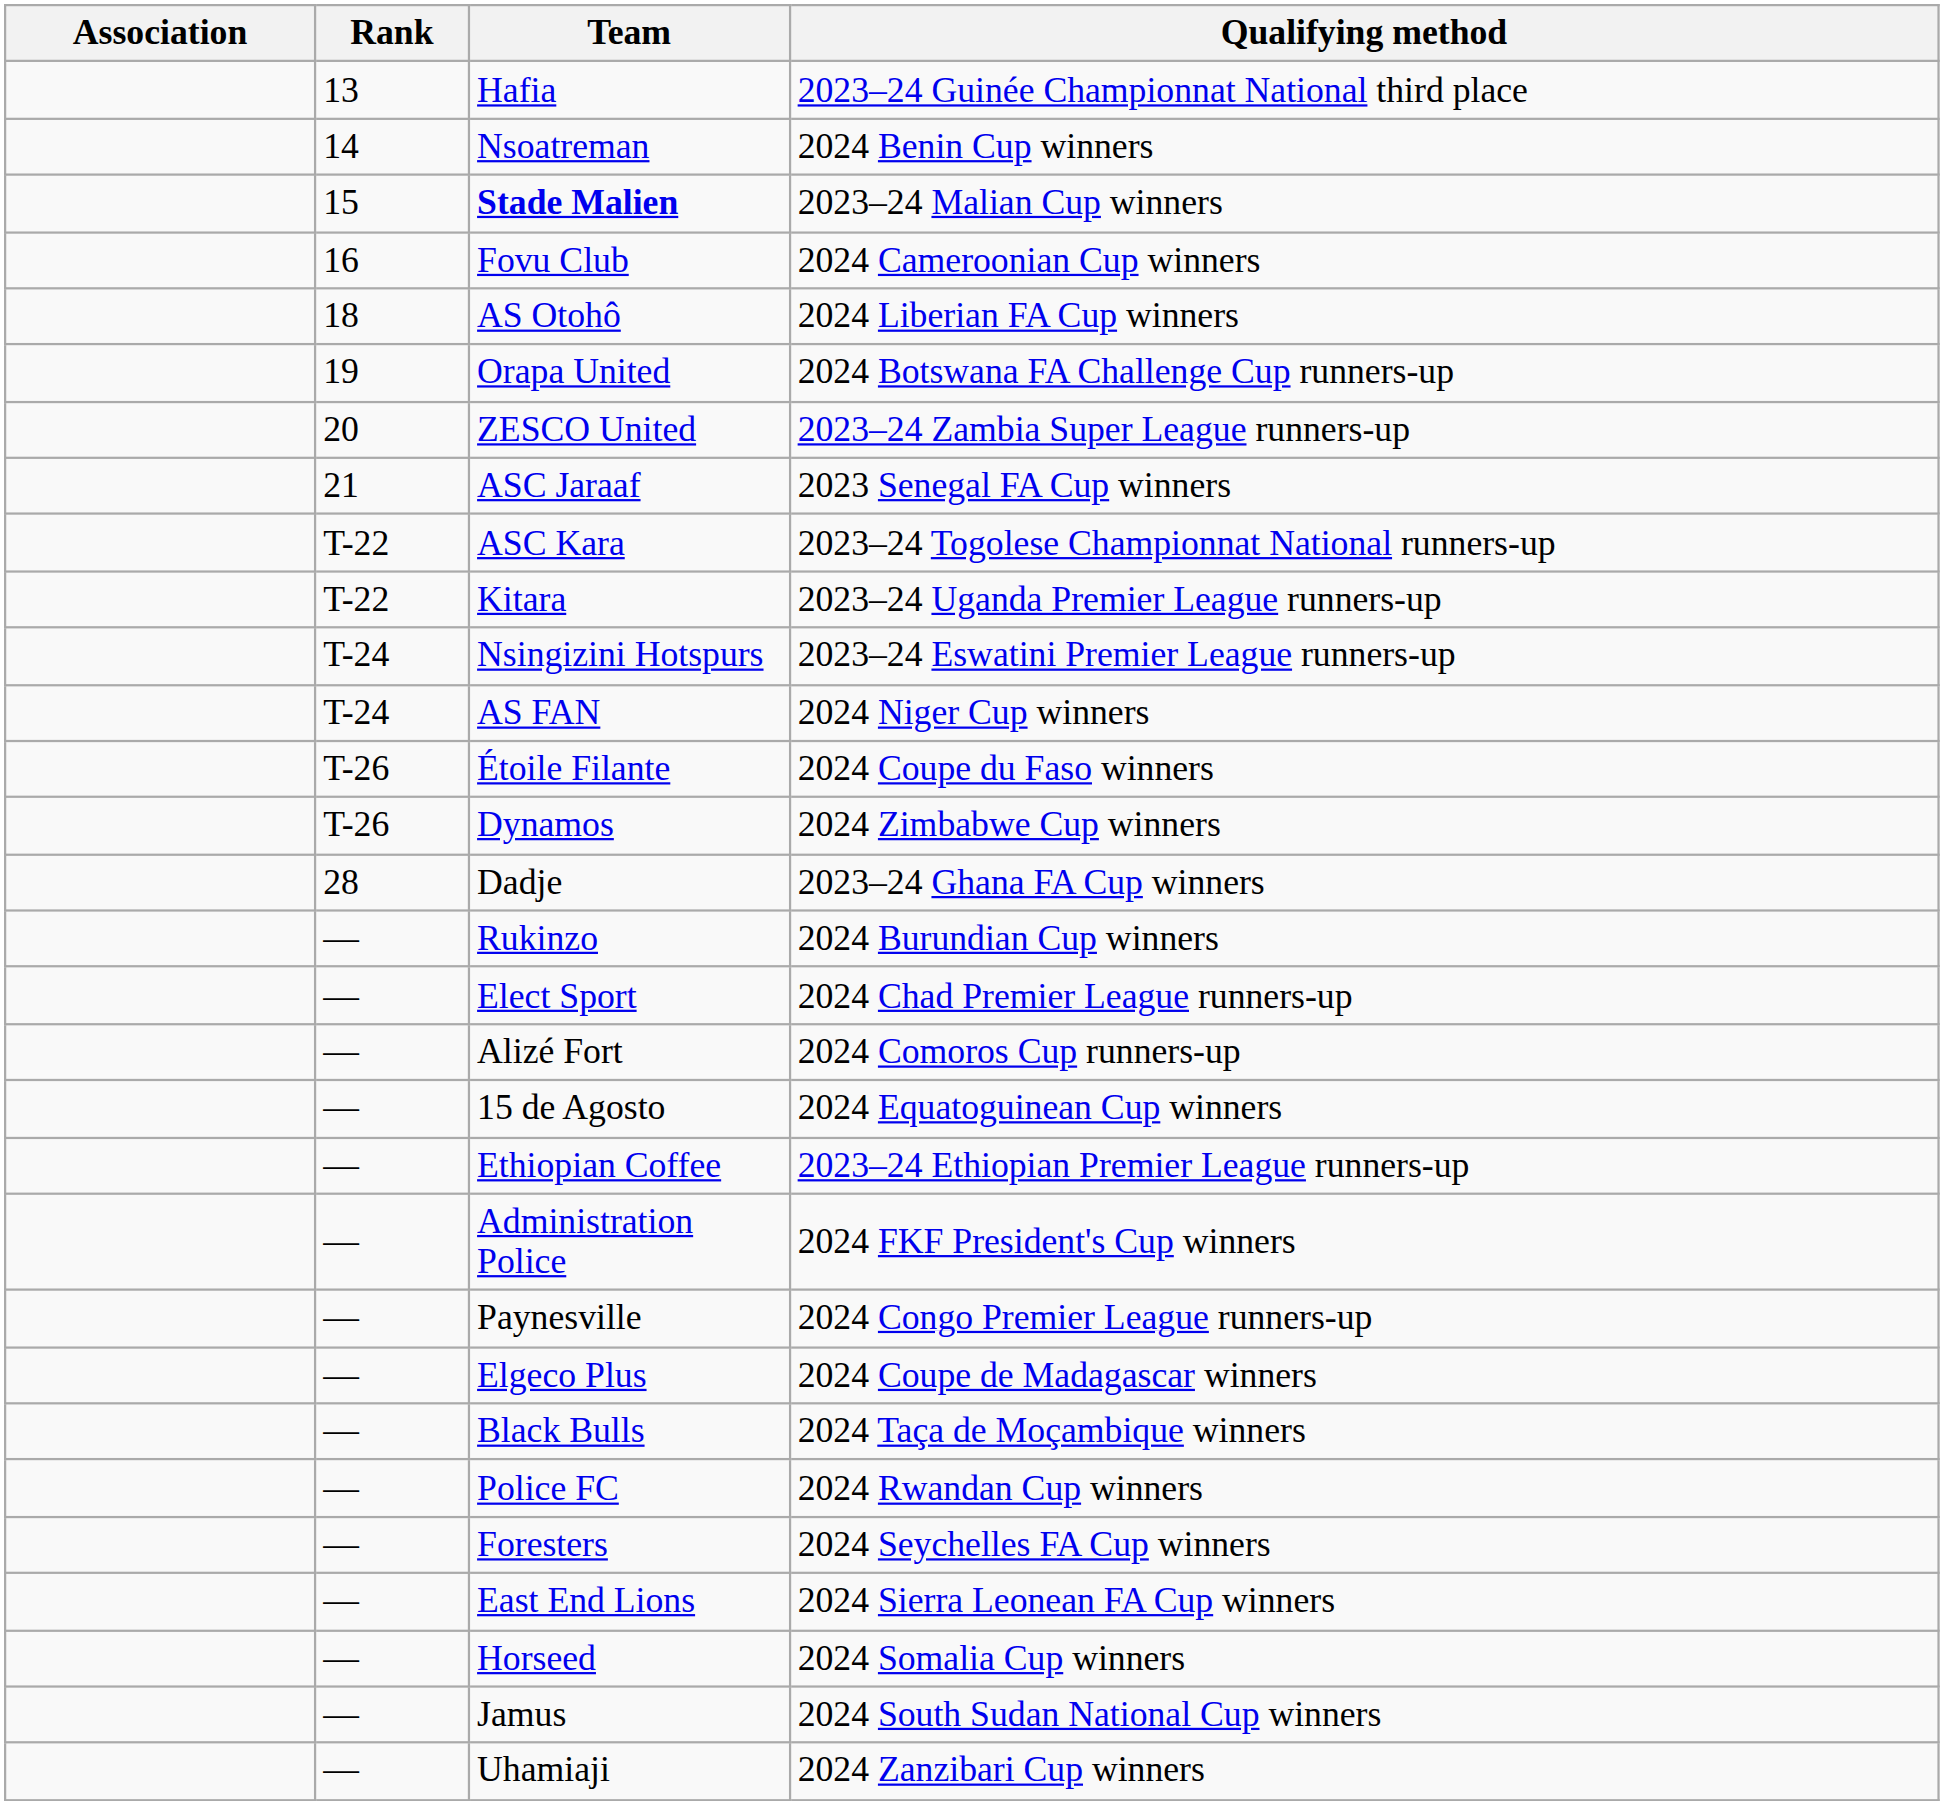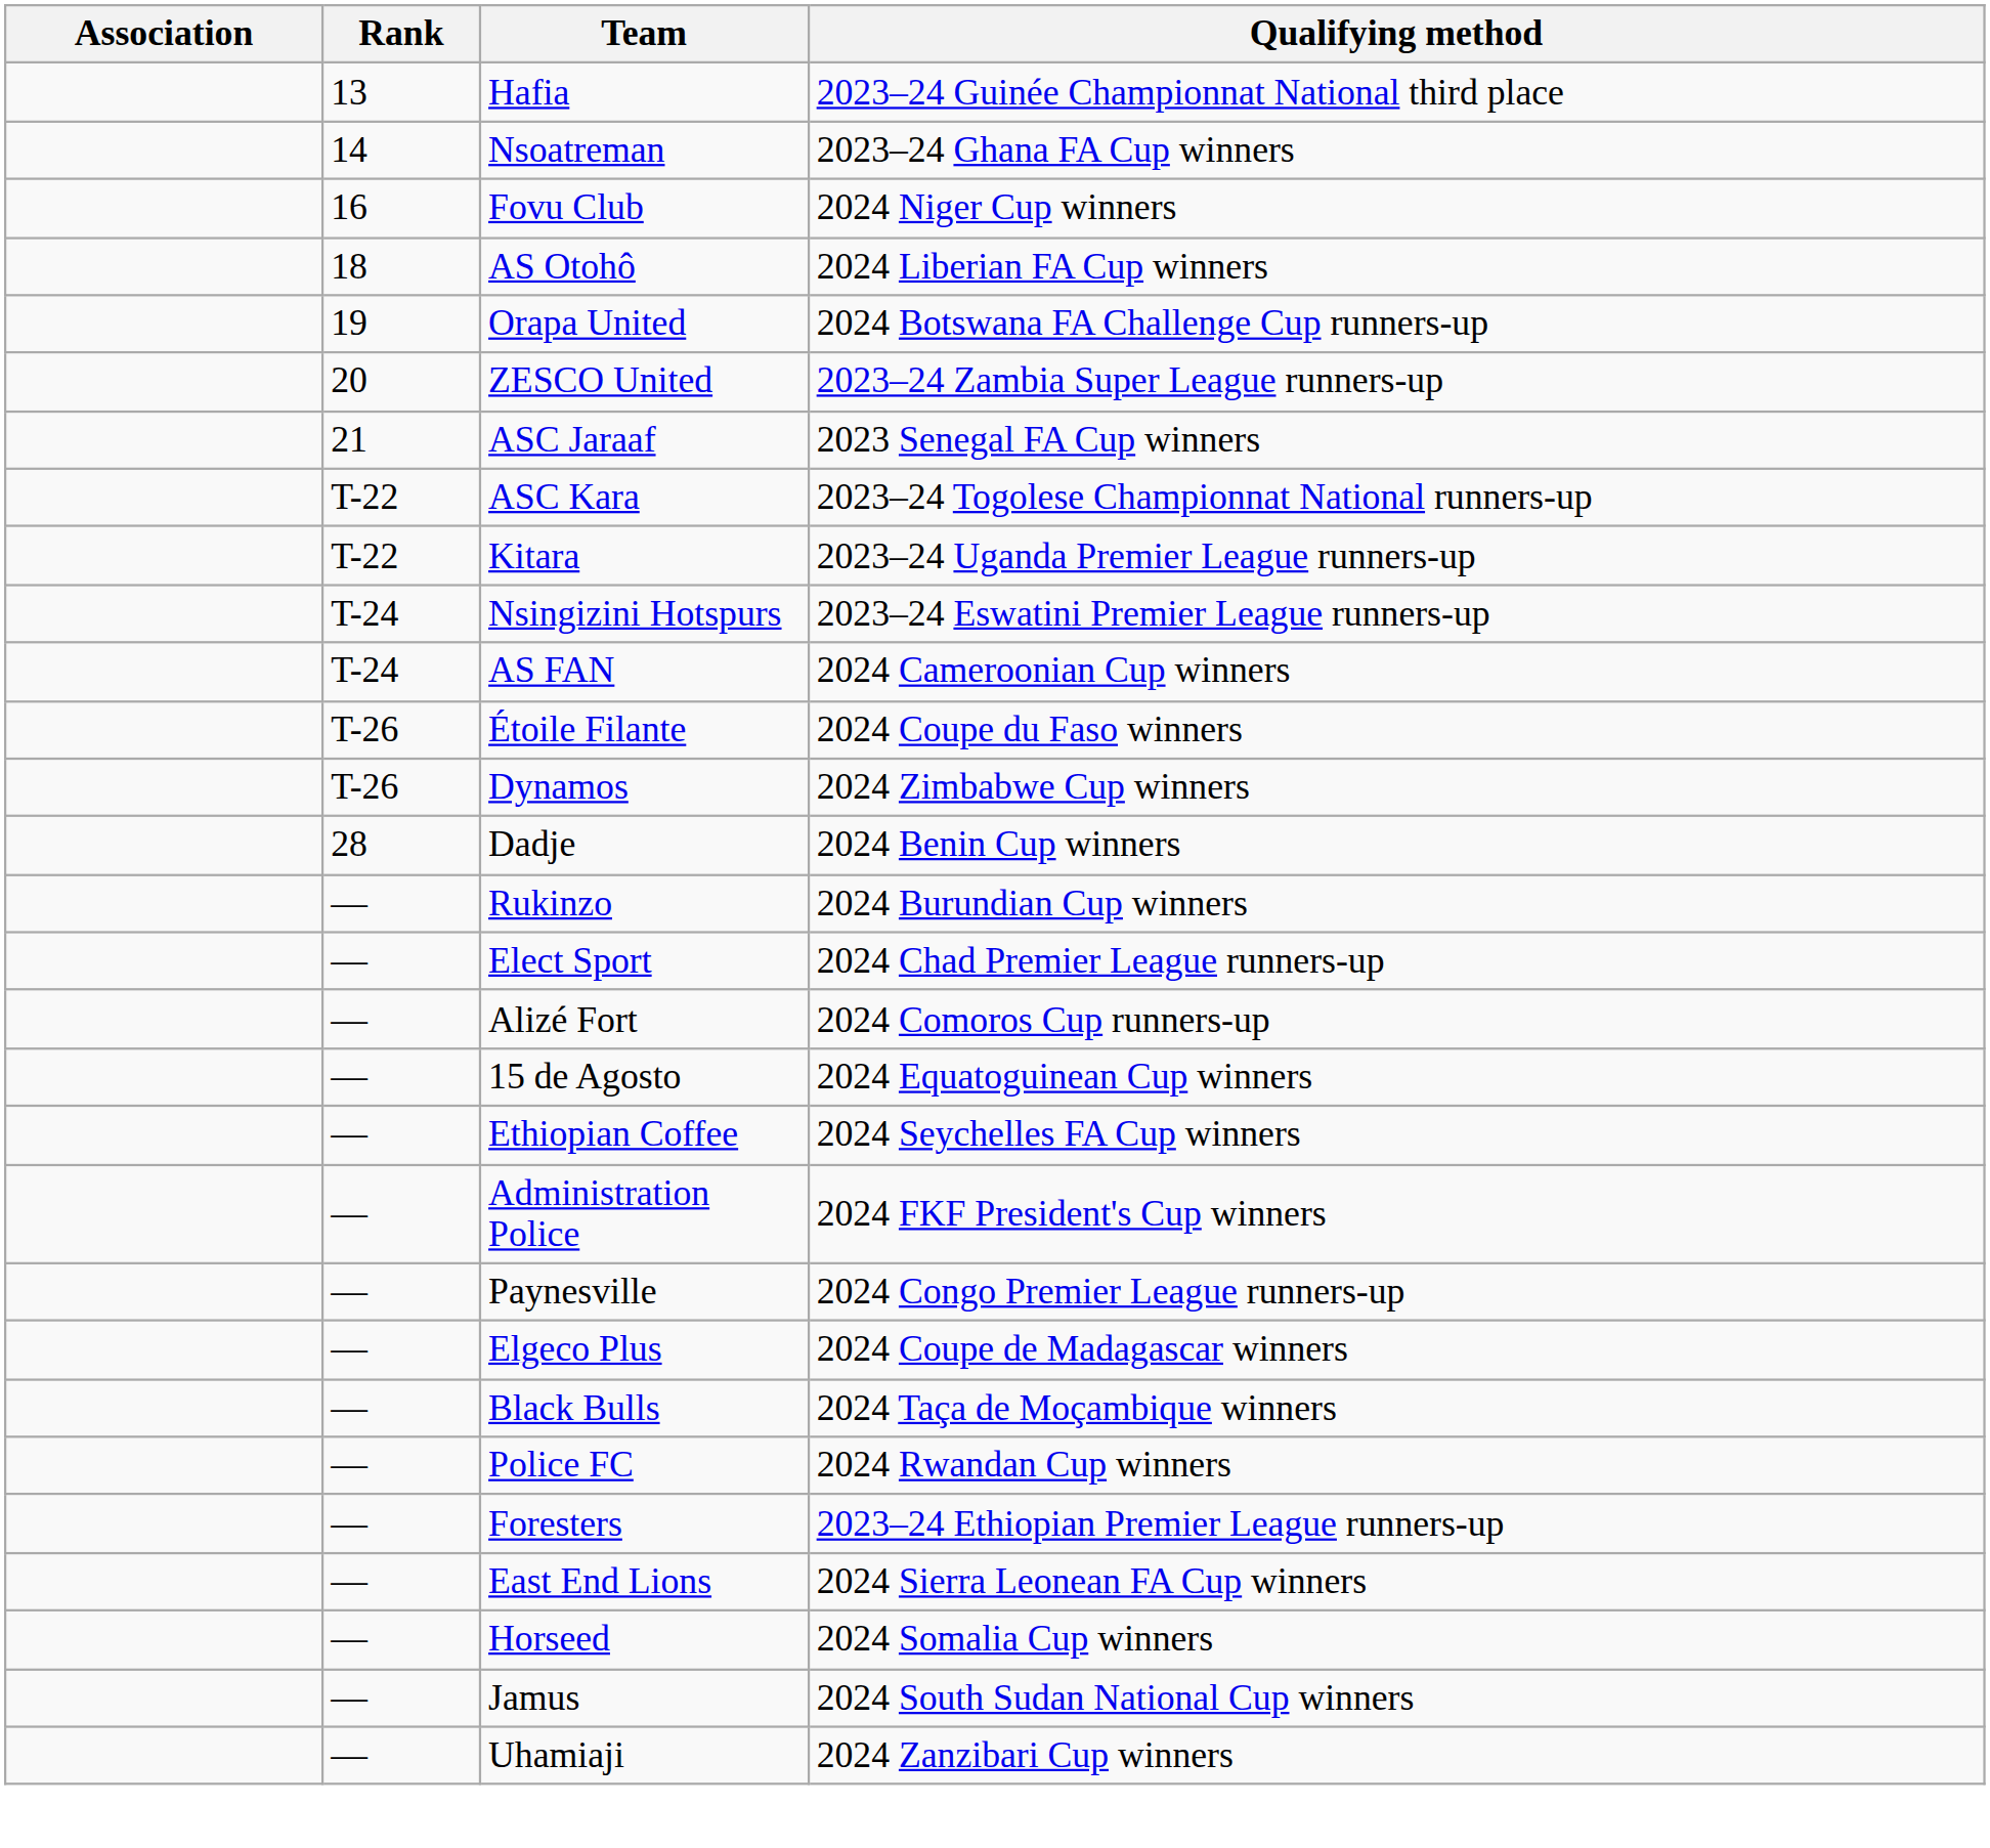 <table class="wikitable">
 <tr>
 <th width=150>Association</th>
 <th width=70>Rank </th>
 <th width=150>Team</th>
 <th width=650>Qualifying method</th>
 </tr>
 <tr>
 <td></td>
 <td>13 </td>
 <td><a href='#'>Hafia</a></td>
 <td><a href='#'>2023–24 Guinée Championnat National</a> third place</td>
 </tr>
 <tr>
 <td></td>
 <td>14 </td>
 <td><a href='#'>Nsoatreman</a></td>
-<td>2024 <a href='#'>Benin Cup</a> winners</td>
-</tr>
-<tr>
-<td></td>
-<td>15 </td>
-<td><strong><a href='#'>Stade Malien</a></strong></td>
-<td>2023–24 <a href='#'>Malian Cup</a> winners</td>
+<td>2023–24 <a href='#'>Ghana FA Cup</a> winners</td>
 </tr>
 <tr>
 <td></td>
 <td>16 </td>
 <td><a href='#'>Fovu Club</a></td>
-<td>2024 <a href='#'>Cameroonian Cup</a> winners</td>
+<td>2024 <a href='#'>Niger Cup</a> winners</td>
 </tr>
 <tr>
 <td></td>
 <td>18 </td>
 <td><a href='#'>AS Otohô</a></td>
 <td>2024 <a href='#'>Liberian FA Cup</a> winners</td>
 </tr>
 <tr>
 <td></td>
 <td>19 </td>
 <td><a href='#'>Orapa United</a></td>
 <td>2024 <a href='#'>Botswana FA Challenge Cup</a> runners-up</td>
 </tr>
 <tr>
 <td></td>
 <td>20 </td>
 <td><a href='#'>ZESCO United</a></td>
 <td><a href='#'>2023–24 Zambia Super League</a> runners-up</td>
 </tr>
 <tr>
 <td></td>
 <td>21 </td>
 <td><a href='#'>ASC Jaraaf</a></td>
 <td>2023 <a href='#'>Senegal FA Cup</a> winners</td>
 </tr>
 <tr>
 <td></td>
 <td>T-22 </td>
 <td><a href='#'>ASC Kara</a></td>
 <td>2023–24 <a href='#'>Togolese Championnat National</a> runners-up</td>
 </tr>
 <tr>
 <td></td>
 <td>T-22 </td>
 <td><a href='#'>Kitara</a></td>
 <td>2023–24 <a href='#'>Uganda Premier League</a> runners-up</td>
 </tr>
 <tr>
 <td></td>
 <td>T-24 </td>
 <td><a href='#'>Nsingizini Hotspurs</a></td>
 <td>2023–24 <a href='#'>Eswatini Premier League</a> runners-up</td>
 </tr>
 <tr>
 <td></td>
 <td>T-24 </td>
 <td><a href='#'>AS FAN</a></td>
-<td>2024 <a href='#'>Niger Cup</a> winners</td>
+<td>2024 <a href='#'>Cameroonian Cup</a> winners</td>
 </tr>
 <tr>
 <td></td>
 <td>T-26 </td>
 <td><a href='#'>Étoile Filante</a></td>
 <td>2024 <a href='#'>Coupe du Faso</a> winners</td>
 </tr>
 <tr>
 <td></td>
 <td>T-26 </td>
 <td><a href='#'>Dynamos</a></td>
 <td>2024 <a href='#'>Zimbabwe Cup</a> winners</td>
 </tr>
 <tr>
 <td></td>
 <td>28 </td>
 <td>Dadje</td>
-<td>2023–24 <a href='#'>Ghana FA Cup</a> winners</td>
+<td>2024 <a href='#'>Benin Cup</a> winners</td>
 </tr>
 <tr>
 <td></td>
 <td>—</td>
 <td><a href='#'>Rukinzo</a></td>
 <td>2024 <a href='#'>Burundian Cup</a> winners</td>
 </tr>
 <tr>
 <td></td>
 <td>—</td>
 <td><a href='#'>Elect Sport</a></td>
 <td>2024 <a href='#'>Chad Premier League</a> runners-up</td>
 </tr>
 <tr>
 <td></td>
 <td>—</td>
 <td>Alizé Fort</td>
 <td>2024 <a href='#'>Comoros Cup</a> runners-up</td>
 </tr>
 <tr>
 <td></td>
 <td>—</td>
 <td>15 de Agosto</td>
 <td>2024 <a href='#'>Equatoguinean Cup</a> winners</td>
 </tr>
 <tr>
 <td></td>
 <td>—</td>
 <td><a href='#'>Ethiopian Coffee</a></td>
-<td><a href='#'>2023–24 Ethiopian Premier League</a> runners-up</td>
+<td>2024 <a href='#'>Seychelles FA Cup</a> winners</td>
 </tr>
 <tr>
 <td></td>
 <td>—</td>
 <td><a href='#'>Administration Police</a></td>
 <td>2024 <a href='#'>FKF President's Cup</a> winners</td>
 </tr>
 <tr>
 <td></td>
 <td>—</td>
 <td>Paynesville</td>
 <td>2024 <a href='#'>Congo Premier League</a> runners-up</td>
 </tr>
 <tr>
 <td></td>
 <td>—</td>
 <td><a href='#'>Elgeco Plus</a></td>
 <td>2024 <a href='#'>Coupe de Madagascar</a> winners</td>
 </tr>
 <tr>
 <td></td>
 <td>—</td>
 <td><a href='#'>Black Bulls</a></td>
 <td>2024 <a href='#'>Taça de Moçambique</a> winners</td>
 </tr>
 <tr>
 <td></td>
 <td>—</td>
 <td><a href='#'>Police FC</a></td>
 <td>2024 <a href='#'>Rwandan Cup</a> winners</td>
 </tr>
 <tr>
 <td></td>
 <td>—</td>
 <td><a href='#'>Foresters</a></td>
-<td>2024 <a href='#'>Seychelles FA Cup</a> winners</td>
+<td><a href='#'>2023–24 Ethiopian Premier League</a> runners-up</td>
 </tr>
 <tr>
 <td></td>
 <td>—</td>
 <td><a href='#'>East End Lions</a></td>
 <td>2024 <a href='#'>Sierra Leonean FA Cup</a> winners</td>
 </tr>
 <tr>
 <td></td>
 <td>—</td>
 <td><a href='#'>Horseed</a></td>
 <td>2024 <a href='#'>Somalia Cup</a> winners</td>
 </tr>
 <tr>
 <td></td>
 <td>—</td>
 <td>Jamus</td>
 <td>2024 <a href='#'>South Sudan National Cup</a> winners</td>
 </tr>
 <tr>
 <td></td>
 <td>—</td>
 <td>Uhamiaji</td>
 <td>2024 <a href='#'>Zanzibari Cup</a> winners</td>
 </tr>
 </table>
